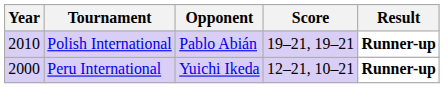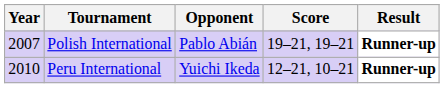 <table class="sortable wikitable" style="font-size: 90%;">
 <tr>
 <th>Year</th>
 <th>Tournament</th>
 <th>Opponent</th>
 <th>Score</th>
 <th>Result</th>
 </tr>
 <tr style="background:#D8CEF6">
-<td align="center">2010</td>
+<td align="center">2007</td>
 <td align="left"><a href='#'>Polish International</a></td>
 <td align="left"> <a href='#'>Pablo Abián</a></td>
 <td align="left">19–21, 19–21</td>
 <td style="text-align:left; background:white"> <strong>Runner-up</strong></td>
 </tr>
 <tr style="background:#D8CEF6">
-<td align="center">2000</td>
+<td align="center">2010</td>
 <td align="left"><a href='#'>Peru International</a></td>
 <td align="left"> <a href='#'>Yuichi Ikeda</a></td>
 <td align="left">12–21, 10–21</td>
 <td style="text-align:left; background:white"> <strong>Runner-up</strong></td>
 </tr>
 </table>
